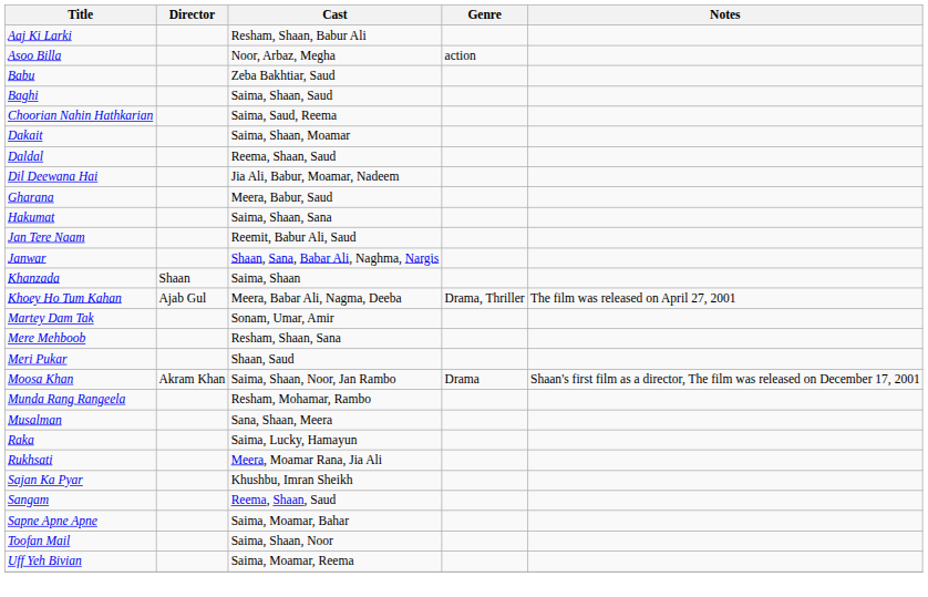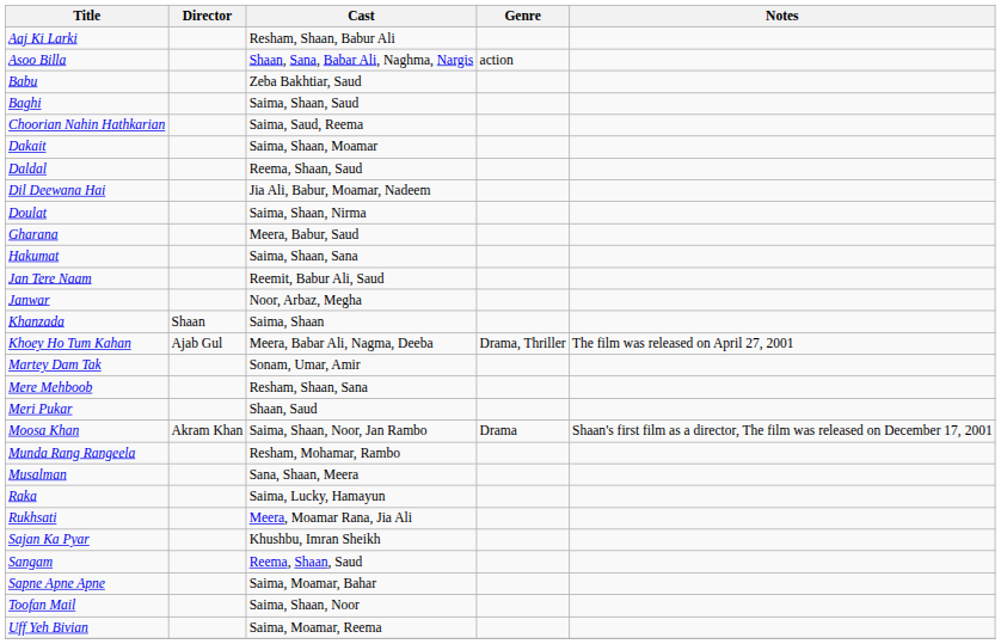 <table class="wikitable">
 <tr>
 <th>Title</th>
 <th>Director</th>
 <th>Cast</th>
 <th>Genre</th>
 <th>Notes</th>
 </tr>
 <tr>
 <td><em><a href='#'>Aaj Ki Larki</a></em></td>
 <td></td>
 <td>Resham, Shaan, Babur Ali</td>
 <td></td>
 <td></td>
 </tr>
 <tr>
 <td><em><a href='#'>Asoo Billa</a></em></td>
 <td></td>
-<td>Noor, Arbaz, Megha</td>
+<td><a href='#'>Shaan</a>, <a href='#'>Sana</a>, <a href='#'>Babar Ali</a>, Naghma, <a href='#'>Nargis</a></td>
 <td>action</td>
 <td></td>
 </tr>
 <tr>
 <td><em><a href='#'>Babu</a></em></td>
 <td></td>
 <td>Zeba Bakhtiar, Saud</td>
 <td></td>
 <td></td>
 </tr>
 <tr>
 <td><em><a href='#'>Baghi</a></em></td>
 <td></td>
 <td>Saima, Shaan, Saud</td>
 <td></td>
 <td></td>
 </tr>
 <tr>
 <td><em><a href='#'>Choorian Nahin Hathkarian</a></em></td>
 <td></td>
 <td>Saima, Saud, Reema</td>
 <td></td>
 <td></td>
 </tr>
 <tr>
 <td><em><a href='#'>Dakait</a></em></td>
 <td></td>
 <td>Saima, Shaan, Moamar</td>
 <td></td>
 <td></td>
 </tr>
 <tr>
 <td><em><a href='#'>Daldal</a></em></td>
 <td></td>
 <td>Reema, Shaan, Saud</td>
 <td></td>
 <td></td>
 </tr>
 <tr>
 <td><em><a href='#'>Dil Deewana Hai</a></em></td>
 <td></td>
 <td>Jia Ali, Babur, Moamar, Nadeem</td>
 <td></td>
 <td></td>
 </tr>
 <tr>
+<td><em><a href='#'>Doulat</a></em></td>
+<td></td>
+<td>Saima, Shaan, Nirma</td>
+<td></td>
+<td></td>
+</tr>
+<tr>
 <td><em><a href='#'>Gharana</a></em></td>
 <td></td>
 <td>Meera, Babur, Saud</td>
 <td></td>
 <td></td>
 </tr>
 <tr>
 <td><em><a href='#'>Hakumat</a></em></td>
 <td></td>
 <td>Saima, Shaan, Sana</td>
 <td></td>
 <td></td>
 </tr>
 <tr>
 <td><em><a href='#'>Jan Tere Naam</a></em></td>
 <td></td>
 <td>Reemit, Babur Ali, Saud</td>
 <td></td>
 <td></td>
 </tr>
 <tr>
 <td><em><a href='#'>Janwar</a></em></td>
 <td></td>
-<td><a href='#'>Shaan</a>, <a href='#'>Sana</a>, <a href='#'>Babar Ali</a>, Naghma, <a href='#'>Nargis</a></td>
+<td>Noor, Arbaz, Megha</td>
 <td></td>
 <td></td>
 </tr>
 <tr>
 <td><em><a href='#'>Khanzada</a></em></td>
 <td>Shaan</td>
 <td>Saima, Shaan</td>
 <td></td>
 <td></td>
 </tr>
 <tr>
 <td><em><a href='#'>Khoey Ho Tum Kahan</a></em></td>
 <td>Ajab Gul</td>
 <td>Meera, Babar Ali, Nagma, Deeba</td>
 <td>Drama, Thriller</td>
 <td>The film was released on April 27, 2001</td>
 </tr>
 <tr>
 <td><em><a href='#'>Martey Dam Tak</a></em></td>
 <td></td>
 <td>Sonam, Umar, Amir</td>
 <td></td>
 <td></td>
 </tr>
 <tr>
 <td><em><a href='#'>Mere Mehboob</a></em></td>
 <td></td>
 <td>Resham, Shaan, Sana</td>
 <td></td>
 <td></td>
 </tr>
 <tr>
 <td><em><a href='#'>Meri Pukar</a></em></td>
 <td></td>
 <td>Shaan, Saud</td>
 <td></td>
 <td></td>
 </tr>
 <tr>
 <td><em><a href='#'>Moosa Khan</a></em></td>
 <td>Akram Khan</td>
 <td>Saima, Shaan, Noor, Jan Rambo</td>
 <td>Drama</td>
 <td>Shaan's first film as a director, The film was released on December 17, 2001</td>
 </tr>
 <tr>
 <td><em><a href='#'>Munda Rang Rangeela</a></em></td>
 <td></td>
 <td>Resham, Mohamar, Rambo</td>
 <td></td>
 <td></td>
 </tr>
 <tr>
 <td><em><a href='#'>Musalman</a></em></td>
 <td></td>
 <td>Sana, Shaan, Meera</td>
 <td></td>
 <td></td>
 </tr>
 <tr>
 <td><em><a href='#'>Raka</a></em></td>
 <td></td>
 <td>Saima, Lucky, Hamayun</td>
 <td></td>
 <td></td>
 </tr>
 <tr>
 <td><em><a href='#'>Rukhsati</a></em></td>
 <td></td>
 <td><a href='#'>Meera</a>, Moamar Rana, Jia Ali</td>
 <td></td>
 <td></td>
 </tr>
 <tr>
 <td><em><a href='#'>Sajan Ka Pyar</a></em></td>
 <td></td>
 <td>Khushbu, Imran Sheikh</td>
 <td></td>
 <td></td>
 </tr>
 <tr>
 <td><em><a href='#'>Sangam</a></em></td>
 <td></td>
 <td><a href='#'>Reema</a>, <a href='#'>Shaan</a>, Saud</td>
 <td></td>
 <td></td>
 </tr>
 <tr>
 <td><em><a href='#'>Sapne Apne Apne</a></em></td>
 <td></td>
 <td>Saima, Moamar, Bahar</td>
 <td></td>
 <td></td>
 </tr>
 <tr>
 <td><em><a href='#'>Toofan Mail</a></em></td>
 <td></td>
 <td>Saima, Shaan, Noor</td>
 <td></td>
 <td></td>
 </tr>
 <tr>
 <td><em><a href='#'>Uff Yeh Bivian</a></em></td>
 <td></td>
 <td>Saima, Moamar, Reema</td>
 <td></td>
 <td></td>
 </tr>
 <tr>
 </tr>
 </table>
